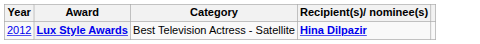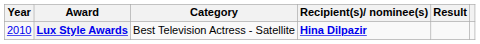 <table class="wikitable plainrowheaders">
 <tr>
 <th>Year</th>
 <th>Award</th>
 <th>Category</th>
 <th>Recipient(s)/ nominee(s)</th>
+<th scope="col" class="unsortable">Result</th>
 <th scope="col" class="unsortable"></th>
 </tr>
 <tr>
-<td><a href='#'>2012</a></td>
+<td><a href='#'>2010</a></td>
 <th scope="row"><a href='#'>Lux Style Awards</a></th>
 <td>Best Television Actress - Satellite</td>
 <td><strong><a href='#'>Hina Dilpazir</a></strong></td>
 <td></td>
+<td></td>
 </tr>
 </table>
